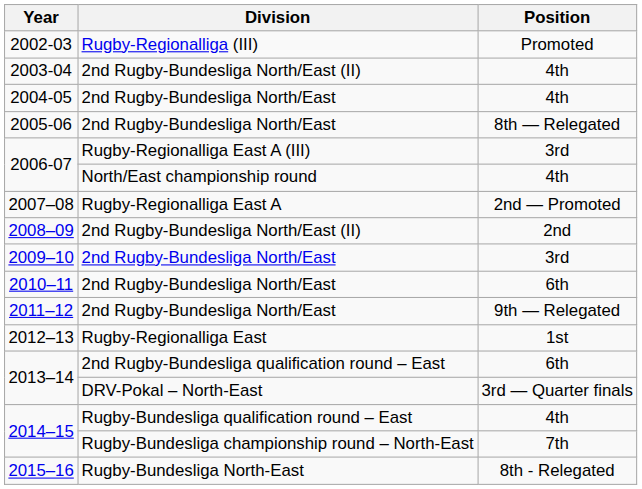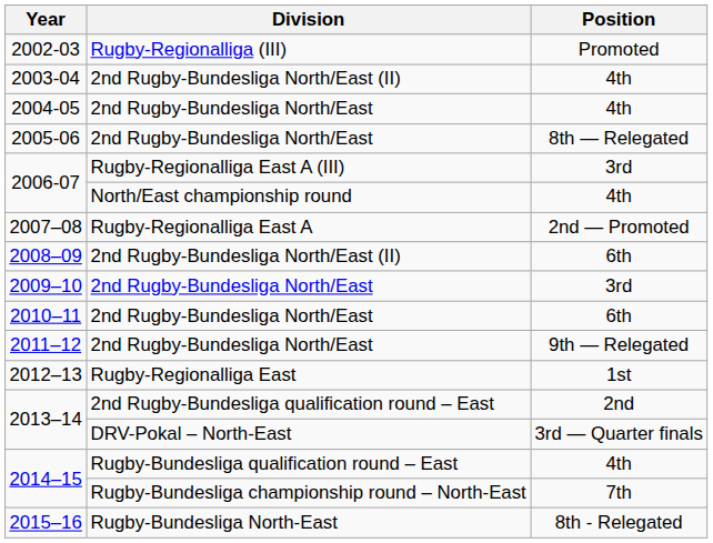 <table class="wikitable">
 <tr>
 <th>Year</th>
 <th>Division</th>
 <th>Position</th>
 </tr>
 <tr align="center">
 <td>2002-03</td>
 <td align="left"><a href='#'>Rugby-Regionalliga</a> (III)</td>
 <td>Promoted</td>
 </tr>
 <tr align="center">
 <td>2003-04</td>
 <td align="left">2nd Rugby-Bundesliga North/East (II)</td>
 <td>4th</td>
 </tr>
 <tr align="center">
 <td>2004-05</td>
 <td align="left">2nd Rugby-Bundesliga North/East</td>
 <td>4th</td>
 </tr>
 <tr align="center">
 <td>2005-06</td>
 <td align="left">2nd Rugby-Bundesliga North/East</td>
 <td>8th — Relegated</td>
 </tr>
 <tr align="center">
 <td rowspan=2>2006-07</td>
 <td align="left">Rugby-Regionalliga East A (III)</td>
 <td>3rd</td>
 </tr>
 <tr align="center">
 <td align="left">North/East championship round</td>
 <td>4th</td>
 </tr>
 <tr align="center">
 <td>2007–08</td>
 <td align="left">Rugby-Regionalliga East A</td>
 <td>2nd — Promoted</td>
 </tr>
 <tr align="center">
 <td><a href='#'>2008–09</a></td>
 <td align="left">2nd Rugby-Bundesliga North/East (II)</td>
-<td>2nd</td>
+<td>6th</td>
 </tr>
 <tr align="center">
 <td><a href='#'>2009–10</a></td>
 <td align="left"><a href='#'>2nd Rugby-Bundesliga North/East</a></td>
 <td>3rd</td>
 </tr>
 <tr align="center">
 <td><a href='#'>2010–11</a></td>
 <td align="left">2nd Rugby-Bundesliga North/East</td>
 <td>6th</td>
 </tr>
 <tr align="center">
 <td><a href='#'>2011–12</a></td>
 <td align="left">2nd Rugby-Bundesliga North/East</td>
 <td>9th — Relegated</td>
 </tr>
 <tr align="center">
 <td>2012–13</td>
 <td align="left">Rugby-Regionalliga East</td>
 <td>1st</td>
 </tr>
 <tr align="center">
 <td rowspan=2>2013–14</td>
 <td align="left">2nd Rugby-Bundesliga qualification round – East</td>
-<td>6th</td>
+<td>2nd</td>
 </tr>
 <tr align="center">
 <td align="left">DRV-Pokal – North-East</td>
 <td>3rd — Quarter finals</td>
 </tr>
 <tr align="center">
 <td rowspan=2><a href='#'>2014–15</a></td>
 <td align="left">Rugby-Bundesliga qualification round – East</td>
 <td>4th</td>
 </tr>
 <tr align="center">
 <td align="left">Rugby-Bundesliga championship round – North-East</td>
 <td>7th</td>
 </tr>
 <tr align="center">
 <td><a href='#'>2015–16</a></td>
 <td align="left">Rugby-Bundesliga North-East</td>
 <td>8th - Relegated</td>
 </tr>
 </table>
